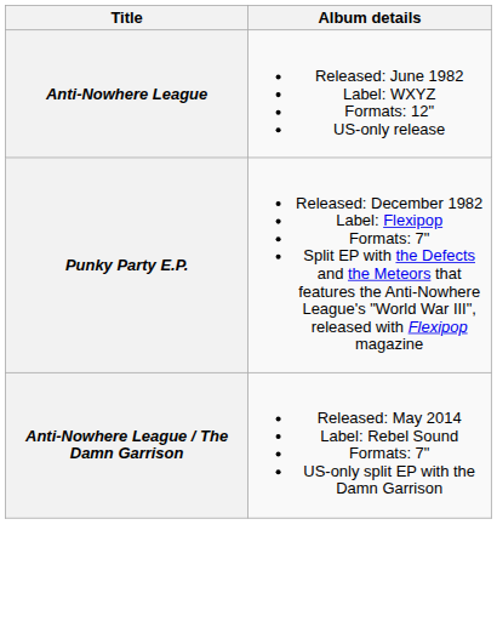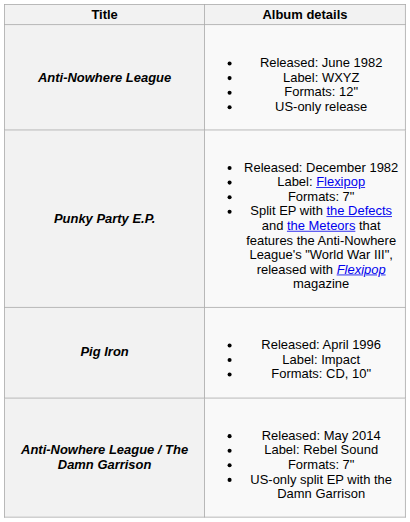 <table class="wikitable plainrowheaders" style="text-align:center;">
 <tr>
 <th scope="col" style="width:15em;">Title</th>
 <th scope="col" style="width:15em;">Album details</th>
 </tr>
 <tr>
 <th scope="row"><em>Anti-Nowhere League</em></th>
 <td><br><ul><li>Released: June 1982</li><li>Label: WXYZ</li><li>Formats: 12"</li><li>US-only release</li></ul></td>
 </tr>
 <tr>
 <th scope="row"><em>Punky Party E.P.</em></th>
 <td><br><ul><li>Released: December 1982</li><li>Label: <a href='#'>Flexipop</a></li><li>Formats: 7"</li><li>Split EP with <a href='#'>the Defects</a> and <a href='#'>the Meteors</a> that features the Anti-Nowhere League's "World War III", released with <em><a href='#'>Flexipop</a></em> magazine</li></ul></td>
 </tr>
 <tr>
+<th scope="row"><em>Pig Iron</em></th>
+<td><br><ul><li>Released: April 1996</li><li>Label: Impact</li><li>Formats: CD, 10"</li></ul></td>
+</tr>
+<tr>
 <th scope="row"><em>Anti-Nowhere League / The Damn Garrison</em></th>
 <td><br><ul><li>Released: May 2014</li><li>Label: Rebel Sound</li><li>Formats: 7"</li><li>US-only split EP with the Damn Garrison</li></ul></td>
 </tr>
 </table>
